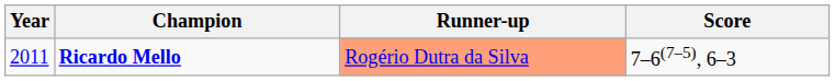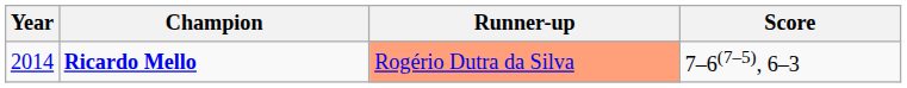 <table class="wikitable" style="font-size:90%">
 <tr>
 <th>Year</th>
 <th width="200">Champion</th>
 <th width="200">Runner-up</th>
 <th width="140">Score</th>
 </tr>
 <tr>
-<td><a href='#'>2011</a></td>
+<td><a href='#'>2014</a></td>
 <td> <strong><a href='#'>Ricardo Mello</a></strong></td>
 <td style="background: lightsalmon;"> <a href='#'>Rogério Dutra da Silva</a></td>
 <td>7–6<sup>(7–5)</sup>, 6–3</td>
 </tr>
 </table>
